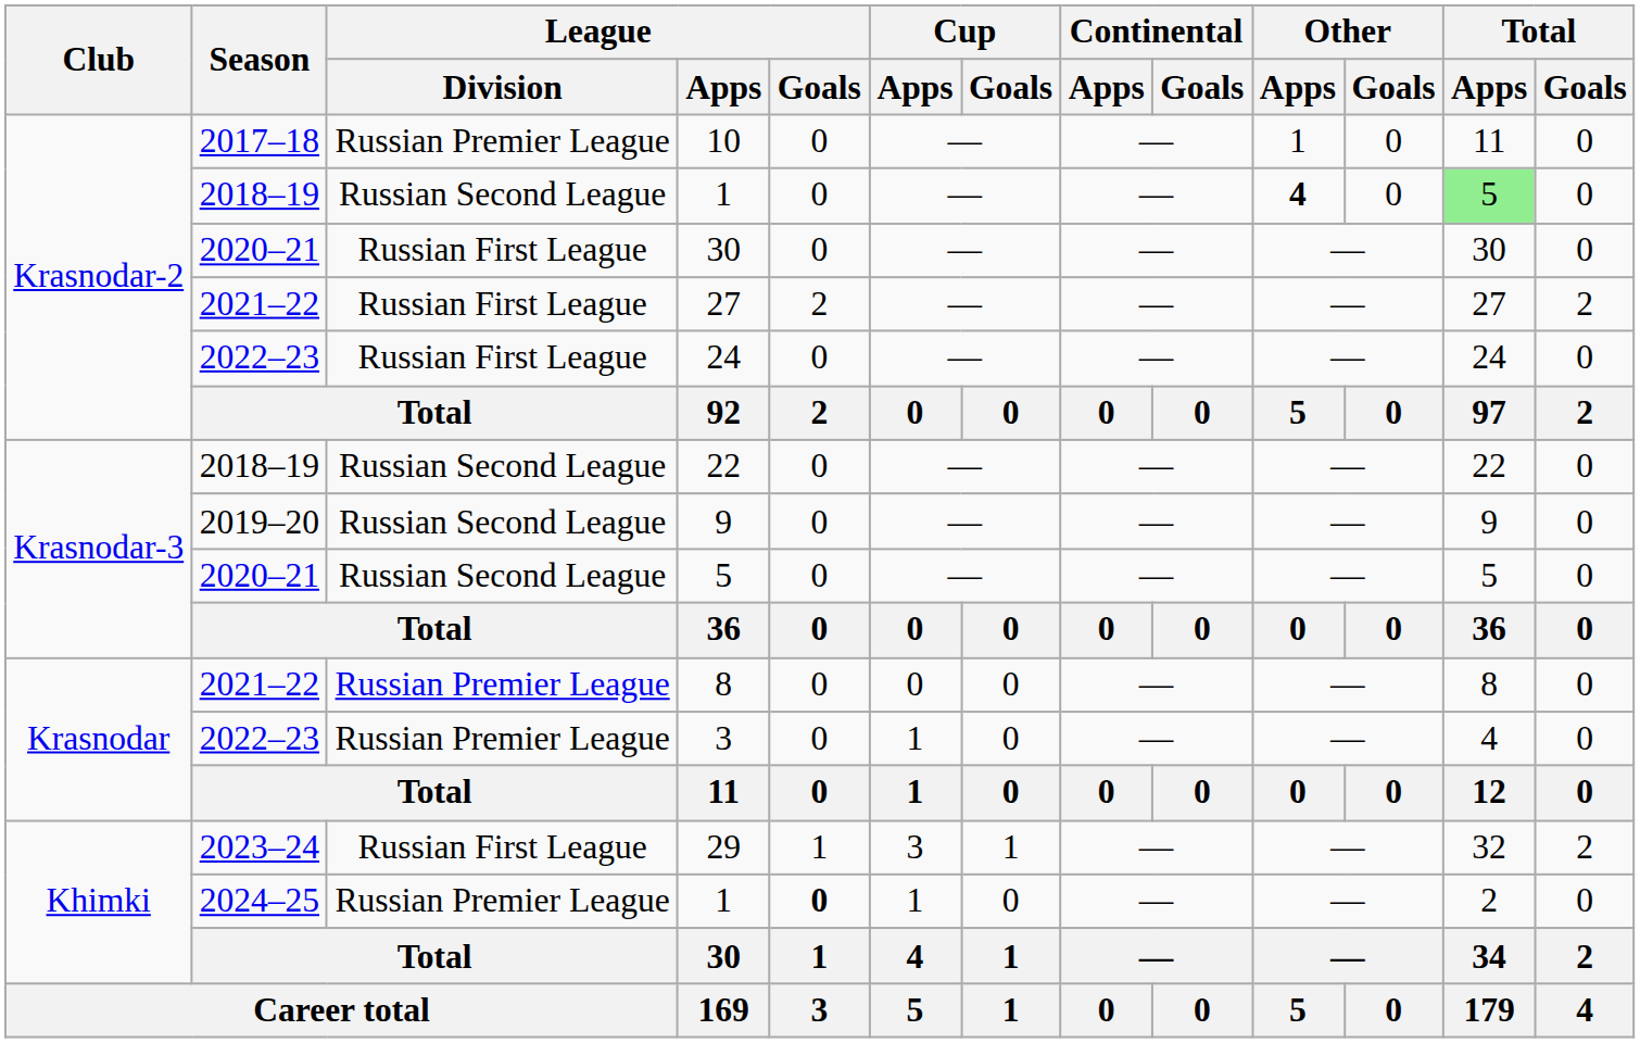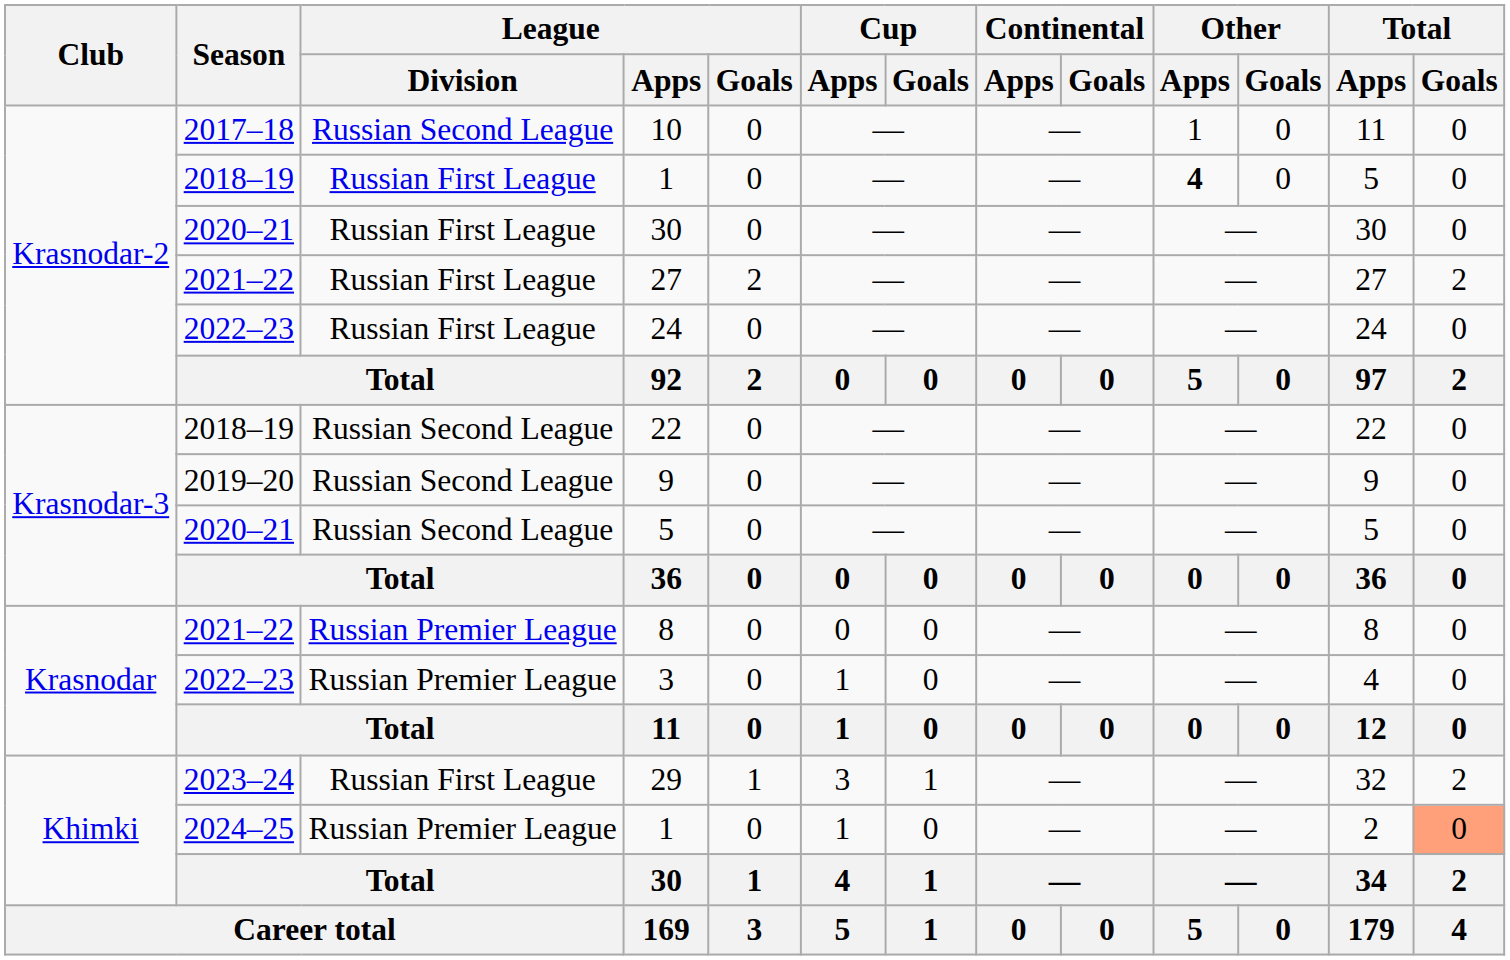 <table class="wikitable" style="text-align: center;">
 <tr>
 <th rowspan=2>Club</th>
 <th rowspan=2>Season</th>
 <th colspan=3>League</th>
 <th colspan=2>Cup</th>
 <th colspan=2>Continental</th>
 <th colspan=2>Other</th>
 <th colspan=2>Total</th>
 </tr>
 <tr>
 <th>Division</th>
 <th>Apps</th>
 <th>Goals</th>
 <th>Apps</th>
 <th>Goals</th>
 <th>Apps</th>
 <th>Goals</th>
 <th>Apps</th>
 <th>Goals</th>
 <th>Apps</th>
 <th>Goals</th>
 </tr>
 <tr>
 <td rowspan="6"><a href='#'>Krasnodar-2</a></td>
 <td><a href='#'>2017–18</a></td>
-<td>Russian Premier League</td>
+<td><a href='#'>Russian Second League</a></td>
 <td>10</td>
 <td>0</td>
 <td colspan="2">—</td>
 <td colspan="2">—</td>
 <td>1</td>
 <td>0</td>
 <td>11</td>
 <td>0</td>
 </tr>
 <tr>
 <td><a href='#'>2018–19</a></td>
-<td>Russian Second League</td>
+<td><a href='#'>Russian First League</a></td>
 <td>1</td>
 <td>0</td>
 <td colspan="2">—</td>
 <td colspan="2">—</td>
 <td><strong>4</strong></td>
 <td>0</td>
-<td style="background: lightgreen;">5</td>
+<td>5</td>
 <td>0</td>
 </tr>
 <tr>
 <td><a href='#'>2020–21</a></td>
 <td>Russian First League</td>
 <td>30</td>
 <td>0</td>
 <td colspan="2">—</td>
 <td colspan="2">—</td>
 <td colspan="2">—</td>
 <td>30</td>
 <td>0</td>
 </tr>
 <tr>
 <td><a href='#'>2021–22</a></td>
 <td>Russian First League</td>
 <td>27</td>
 <td>2</td>
 <td colspan="2">—</td>
 <td colspan="2">—</td>
 <td colspan="2">—</td>
 <td>27</td>
 <td>2</td>
 </tr>
 <tr>
 <td><a href='#'>2022–23</a></td>
 <td>Russian First League</td>
 <td>24</td>
 <td>0</td>
 <td colspan="2">—</td>
 <td colspan="2">—</td>
 <td colspan="2">—</td>
 <td>24</td>
 <td>0</td>
 </tr>
 <tr>
 <th colspan="2">Total</th>
 <th>92</th>
 <th>2</th>
 <th>0</th>
 <th>0</th>
 <th>0</th>
 <th>0</th>
 <th>5</th>
 <th>0</th>
 <th>97</th>
 <th>2</th>
 </tr>
 <tr>
 <td rowspan="4"><a href='#'>Krasnodar-3</a></td>
 <td>2018–19</td>
 <td>Russian Second League</td>
 <td>22</td>
 <td>0</td>
 <td colspan="2">—</td>
 <td colspan="2">—</td>
 <td colspan="2">—</td>
 <td>22</td>
 <td>0</td>
 </tr>
 <tr>
 <td>2019–20</td>
 <td>Russian Second League</td>
 <td>9</td>
 <td>0</td>
 <td colspan="2">—</td>
 <td colspan="2">—</td>
 <td colspan="2">—</td>
 <td>9</td>
 <td>0</td>
 </tr>
 <tr>
 <td><a href='#'>2020–21</a></td>
 <td>Russian Second League</td>
 <td>5</td>
 <td>0</td>
 <td colspan="2">—</td>
 <td colspan="2">—</td>
 <td colspan="2">—</td>
 <td>5</td>
 <td>0</td>
 </tr>
 <tr>
 <th colspan="2">Total</th>
 <th>36</th>
 <th>0</th>
 <th>0</th>
 <th>0</th>
 <th>0</th>
 <th>0</th>
 <th>0</th>
 <th>0</th>
 <th>36</th>
 <th>0</th>
 </tr>
 <tr>
 <td rowspan="3"><a href='#'>Krasnodar</a></td>
 <td><a href='#'>2021–22</a></td>
 <td><a href='#'>Russian Premier League</a></td>
 <td>8</td>
 <td>0</td>
 <td>0</td>
 <td>0</td>
 <td colspan="2">—</td>
 <td colspan="2">—</td>
 <td>8</td>
 <td>0</td>
 </tr>
 <tr>
 <td><a href='#'>2022–23</a></td>
 <td>Russian Premier League</td>
 <td>3</td>
 <td>0</td>
 <td>1</td>
 <td>0</td>
 <td colspan="2">—</td>
 <td colspan="2">—</td>
 <td>4</td>
 <td>0</td>
 </tr>
 <tr>
 <th colspan="2">Total</th>
 <th>11</th>
 <th>0</th>
 <th>1</th>
 <th>0</th>
 <th>0</th>
 <th>0</th>
 <th>0</th>
 <th>0</th>
 <th>12</th>
 <th>0</th>
 </tr>
 <tr>
 <td rowspan="3"><a href='#'>Khimki</a></td>
 <td><a href='#'>2023–24</a></td>
 <td>Russian First League</td>
 <td>29</td>
 <td>1</td>
 <td>3</td>
 <td>1</td>
 <td colspan="2">—</td>
 <td colspan="2">—</td>
 <td>32</td>
 <td>2</td>
 </tr>
 <tr>
 <td><a href='#'>2024–25</a></td>
 <td>Russian Premier League</td>
 <td>1</td>
-<td><strong>0</strong></td>
+<td>0</td>
 <td>1</td>
 <td>0</td>
 <td colspan="2">—</td>
 <td colspan="2">—</td>
 <td>2</td>
-<td>0</td>
+<td style="background: lightsalmon;">0</td>
 </tr>
 <tr>
 <th colspan="2">Total</th>
 <th>30</th>
 <th>1</th>
 <th>4</th>
 <th>1</th>
 <th colspan="2">—</th>
 <th colspan="2">—</th>
 <th>34</th>
 <th>2</th>
 </tr>
 <tr>
 <th colspan="3">Career total</th>
 <th>169</th>
 <th>3</th>
 <th>5</th>
 <th>1</th>
 <th>0</th>
 <th>0</th>
 <th>5</th>
 <th>0</th>
 <th>179</th>
 <th>4</th>
 </tr>
 </table>
